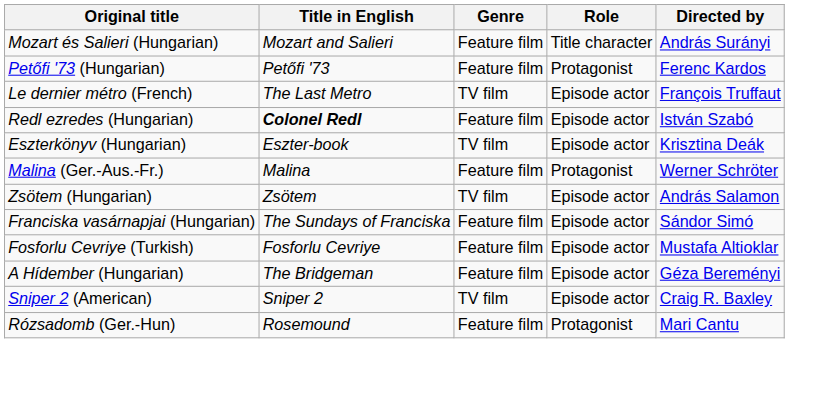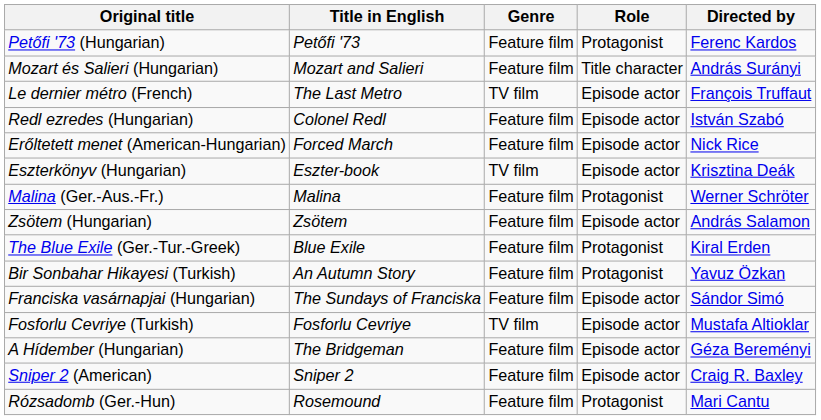 <table class="wikitable" style="text-align:left">
 <tr>
 <th>Original title</th>
 <th>Title in English</th>
 <th>Genre</th>
 <th>Role</th>
 <th>Directed by</th>
 </tr>
 <tr>
+<td><em><a href='#'>Petőfi '73</a></em> (Hungarian)</td>
+<td><em> Petőfi '73</em></td>
+<td>Feature film </td>
+<td>Protagonist</td>
+<td><a href='#'>Ferenc Kardos</a></td>
+</tr>
+<tr>
 <td><em>Mozart és Salieri</em> (Hungarian)</td>
 <td><em>Mozart and Salieri</em></td>
 <td>Feature film</td>
 <td>Title character</td>
 <td><a href='#'>András Surányi</a></td>
-</tr>
-<tr>
-<td><em><a href='#'>Petőfi '73</a></em> (Hungarian)</td>
-<td><em> Petőfi '73</em></td>
-<td>Feature film </td>
-<td>Protagonist</td>
-<td><a href='#'>Ferenc Kardos</a></td>
 </tr>
 <tr>
 <td><em>Le dernier métro</em> (French)</td>
 <td><em>The Last Metro</em> </td>
 <td>TV film</td>
 <td>Episode actor </td>
 <td><a href='#'>François Truffaut</a></td>
 </tr>
 <tr>
 <td><em>Redl ezredes</em> (Hungarian)</td>
-<td><strong><em>Colonel Redl</em></strong></td>
+<td><em>Colonel Redl</em></td>
 <td>Feature film</td>
 <td>Episode actor</td>
 <td><a href='#'>István Szabó</a></td>
+</tr>
+<tr>
+<td><em>Erőltetett menet</em> (American-Hungarian)</td>
+<td><em>Forced March</em></td>
+<td>Feature film</td>
+<td>Episode actor</td>
+<td><a href='#'>Nick Rice</a></td>
 </tr>
 <tr>
 <td><em>Eszterkönyv</em> (Hungarian)</td>
 <td><em>Eszter-book</em></td>
 <td>TV film</td>
 <td>Episode actor</td>
 <td><a href='#'>Krisztina Deák</a></td>
 </tr>
 <tr>
 <td><em><a href='#'>Malina</a></em> (Ger.-Aus.-Fr.)</td>
 <td><em>Malina</em></td>
 <td>Feature film</td>
 <td>Protagonist</td>
 <td><a href='#'>Werner Schröter</a></td>
 </tr>
 <tr>
 <td><em>Zsötem</em> (Hungarian)</td>
 <td><em>Zsötem</em></td>
-<td>TV film</td>
+<td>Feature film</td>
 <td>Episode actor</td>
 <td><a href='#'>András Salamon</a></td>
+</tr>
+<tr>
+<td><em><a href='#'>The Blue Exile</a></em> (Ger.-Tur.-Greek)</td>
+<td><em>Blue Exile</em></td>
+<td>Feature film</td>
+<td>Protagonist</td>
+<td><a href='#'>Kiral Erden</a></td>
+</tr>
+<tr>
+<td><em>Bir Sonbahar Hikayesi</em> (Turkish)</td>
+<td><em>An Autumn Story</em></td>
+<td>Feature film</td>
+<td>Protagonist</td>
+<td><a href='#'>Yavuz Özkan</a></td>
 </tr>
 <tr>
 <td><em>Franciska vasárnapjai</em> (Hungarian)</td>
 <td><em>The Sundays of Franciska</em></td>
 <td>Feature film</td>
 <td>Episode actor</td>
 <td><a href='#'>Sándor Simó</a></td>
 </tr>
 <tr>
 <td><em>Fosforlu Cevriye</em> (Turkish)</td>
 <td><em>Fosforlu Cevriye</em></td>
-<td>Feature film</td>
+<td>TV film</td>
 <td>Episode actor</td>
 <td><a href='#'>Mustafa Altioklar</a></td>
 </tr>
 <tr>
 <td><em>A Hídember</em> (Hungarian)</td>
 <td><em>The Bridgeman</em></td>
 <td>Feature film</td>
 <td>Episode actor</td>
 <td><a href='#'>Géza Bereményi</a></td>
 </tr>
 <tr>
 <td><em><a href='#'>Sniper 2</a></em> (American)</td>
 <td><em>Sniper 2</em></td>
-<td>TV film</td>
+<td>Feature film</td>
 <td>Episode actor</td>
 <td><a href='#'>Craig R. Baxley</a></td>
 </tr>
 <tr>
 <td><em>Rózsadomb</em> (Ger.-Hun)</td>
 <td><em>Rosemound</em></td>
 <td>Feature film</td>
 <td>Protagonist</td>
 <td><a href='#'>Mari Cantu</a></td>
 </tr>
 </table>
